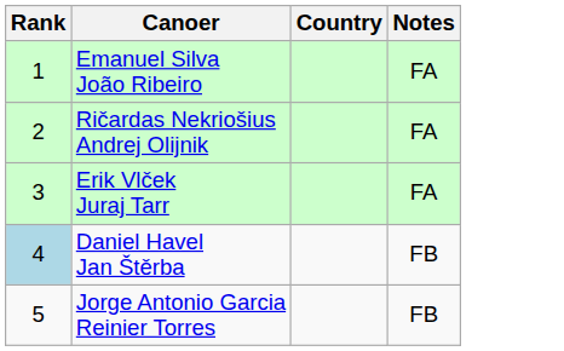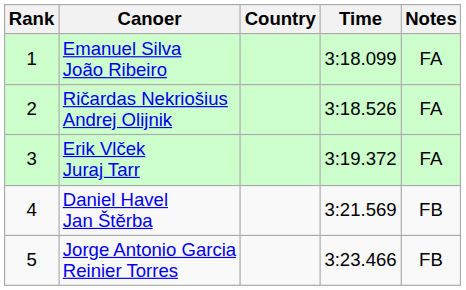 <table class="wikitable" style="text-align:center;">
 <tr>
 <th>Rank</th>
 <th>Canoer</th>
 <th>Country</th>
+<th>Time</th>
 <th>Notes</th>
 </tr>
 <tr bgcolor=ccffcc>
 <td>1</td>
 <td align="left"><a href='#'>Emanuel Silva</a><br><a href='#'>João Ribeiro</a></td>
 <td align="left"></td>
+<td>3:18.099</td>
 <td>FA</td>
 </tr>
 <tr bgcolor=ccffcc>
 <td>2</td>
 <td align="left"><a href='#'>Ričardas Nekriošius</a><br><a href='#'>Andrej Olijnik</a></td>
 <td align="left"></td>
+<td>3:18.526</td>
 <td>FA</td>
 </tr>
 <tr bgcolor=ccffcc>
 <td>3</td>
 <td align="left"><a href='#'>Erik Vlček</a><br><a href='#'>Juraj Tarr</a></td>
 <td align="left"></td>
+<td>3:19.372</td>
 <td>FA</td>
 </tr>
 <tr>
-<td style="background: lightblue;">4</td>
+<td>4</td>
 <td align="left"><a href='#'>Daniel Havel</a><br><a href='#'>Jan Štěrba</a></td>
 <td align="left"></td>
+<td>3:21.569</td>
 <td>FB</td>
 </tr>
 <tr>
 <td>5</td>
 <td align="left"><a href='#'>Jorge Antonio Garcia</a><br><a href='#'>Reinier Torres</a></td>
 <td align="left"></td>
+<td>3:23.466</td>
 <td>FB</td>
 </tr>
 </table>
